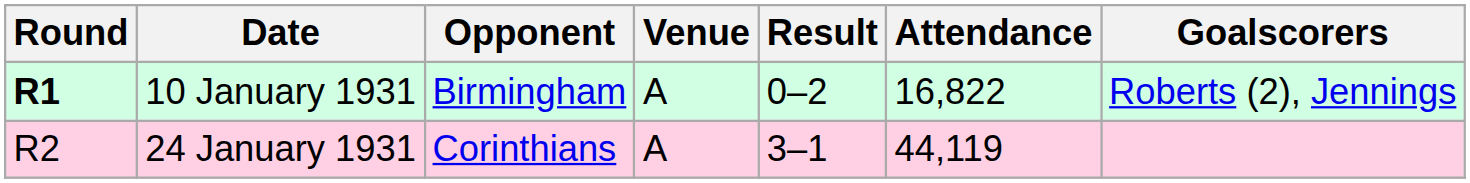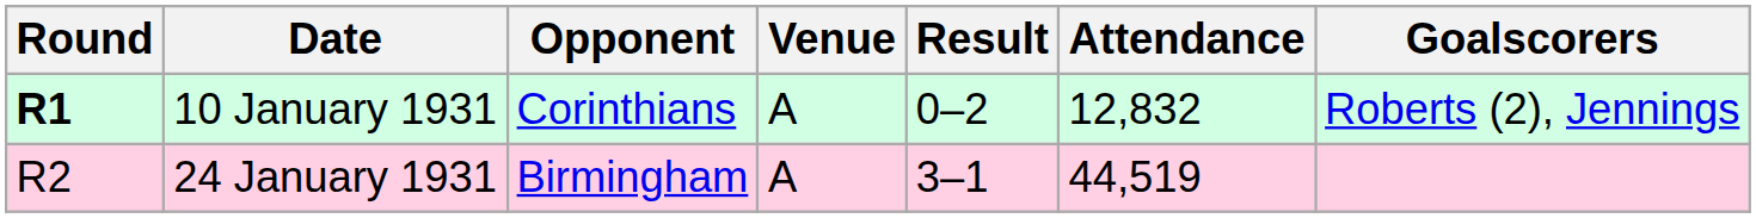 <table class="wikitable">
 <tr>
 <th>Round</th>
 <th>Date</th>
 <th>Opponent</th>
 <th>Venue</th>
 <th>Result</th>
 <th>Attendance</th>
 <th>Goalscorers</th>
 </tr>
 <tr style="background-color: #d0ffe3;">
 <td><strong>R1</strong></td>
 <td>10 January 1931</td>
-<td><a href='#'>Birmingham</a></td>
+<td><a href='#'>Corinthians</a></td>
 <td>A</td>
 <td>0–2</td>
-<td>16,822</td>
+<td>12,832</td>
 <td><a href='#'>Roberts</a> (2), <a href='#'>Jennings</a></td>
 </tr>
 <tr style="background-color: #ffd0e3;">
 <td>R2</td>
 <td>24 January 1931</td>
-<td><a href='#'>Corinthians</a></td>
+<td><a href='#'>Birmingham</a></td>
 <td>A</td>
 <td>3–1</td>
-<td>44,119</td>
+<td>44,519</td>
 <td></td>
 </tr>
 </table>
